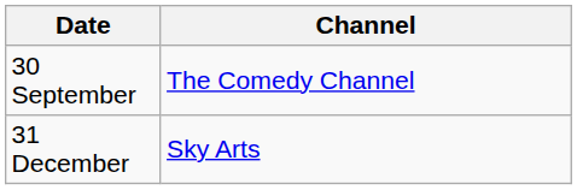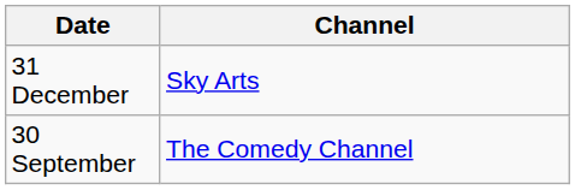 <table class="wikitable">
 <tr>
 <th width=90>Date</th>
 <th width=250>Channel</th>
 </tr>
 <tr>
+<td>31 December</td>
+<td><a href='#'>Sky Arts</a></td>
+</tr>
+<tr>
 <td>30 September</td>
 <td><a href='#'>The Comedy Channel</a></td>
 </tr>
-<tr>
-<td>31 December</td>
-<td><a href='#'>Sky Arts</a></td>
-</tr>
 </table>
